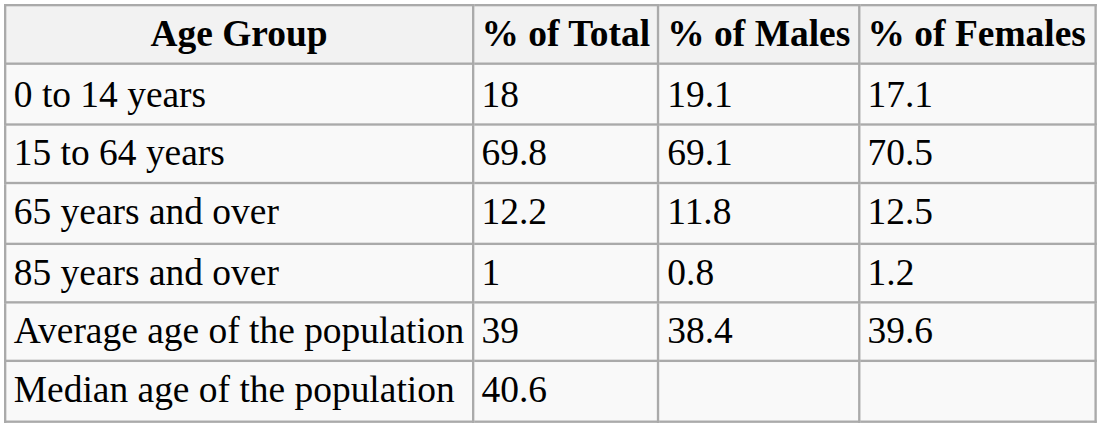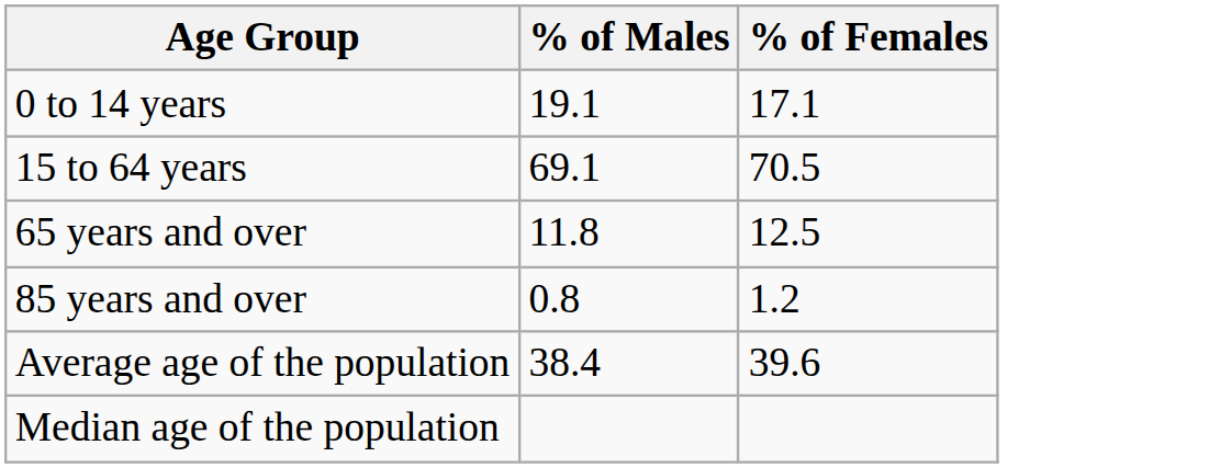 <table class="wikitable mw-collapsible">
 <tr>
 <th>Age Group</th>
-<th>% of Total</th>
 <th>% of Males</th>
 <th>% of Females</th>
 </tr>
 <tr>
 <td>0 to 14 years</td>
-<td>18</td>
 <td>19.1</td>
 <td>17.1</td>
 </tr>
 <tr>
 <td>15 to 64 years</td>
-<td>69.8</td>
 <td>69.1</td>
 <td>70.5</td>
 </tr>
 <tr>
 <td>65 years and over</td>
-<td>12.2</td>
 <td>11.8</td>
 <td>12.5</td>
 </tr>
 <tr>
 <td>85 years and over</td>
-<td>1</td>
 <td>0.8</td>
 <td>1.2</td>
 </tr>
 <tr>
 <td>Average age of the population</td>
-<td>39</td>
 <td>38.4</td>
 <td>39.6</td>
 </tr>
 <tr>
 <td>Median age of the population</td>
-<td>40.6</td>
 <td></td>
 <td></td>
 </tr>
 </table>
